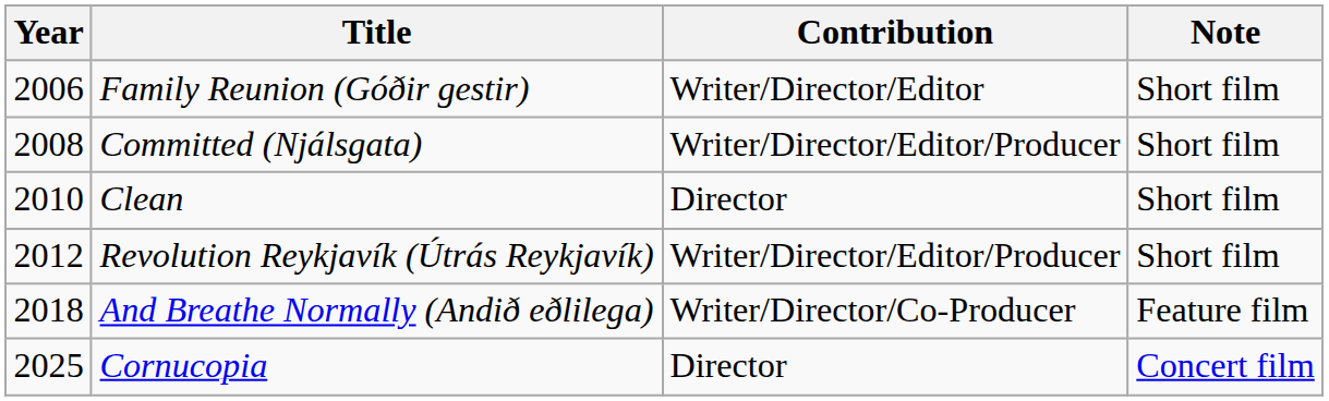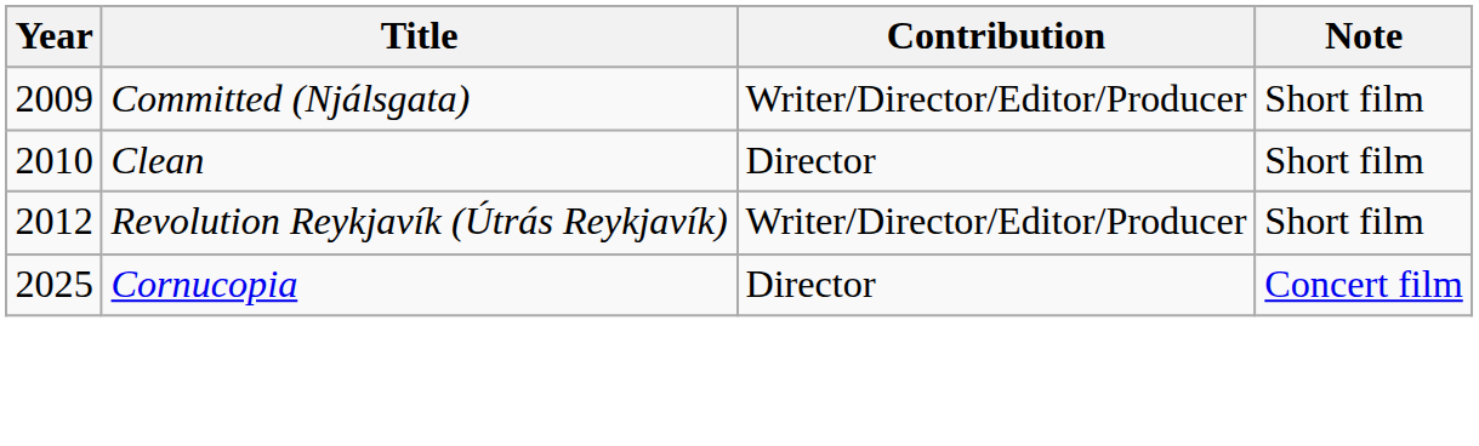 <table class="wikitable sortable">
 <tr>
 <th>Year</th>
 <th>Title</th>
 <th>Contribution</th>
 <th>Note</th>
 </tr>
 <tr>
-<td>2006</td>
-<td><em>Family Reunion (Góðir gestir)</em></td>
-<td>Writer/Director/Editor</td>
-<td>Short film</td>
-</tr>
-<tr>
-<td>2008</td>
+<td>2009</td>
 <td><em>Committed (Njálsgata)</em></td>
 <td>Writer/Director/Editor/Producer</td>
 <td>Short film</td>
 </tr>
 <tr>
 <td>2010</td>
 <td><em>Clean</em></td>
 <td>Director</td>
 <td>Short film</td>
 </tr>
 <tr>
 <td>2012</td>
 <td><em>Revolution Reykjavík (Útrás Reykjavík)</em></td>
 <td>Writer/Director/Editor/Producer</td>
 <td>Short film</td>
 </tr>
 <tr>
-<td>2018</td>
-<td><em><a href='#'>And Breathe Normally</a> (Andið eðlilega)</em></td>
-<td>Writer/Director/Co-Producer</td>
-<td>Feature film</td>
-</tr>
-<tr>
 <td>2025</td>
 <td><em><a href='#'>Cornucopia</a></em></td>
 <td>Director</td>
 <td><a href='#'>Concert film</a></td>
 </tr>
 </table>
